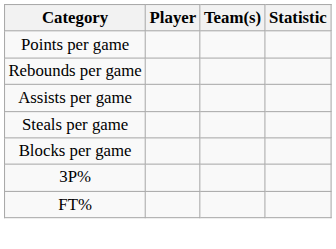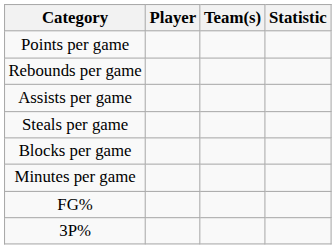 <table class="wikitable" style="text-align:center">
 <tr>
 <th>Category</th>
 <th>Player</th>
 <th>Team(s)</th>
 <th>Statistic</th>
 </tr>
 <tr>
 <td>Points per game</td>
 <td></td>
 <td></td>
 <td></td>
 </tr>
 <tr>
 <td>Rebounds per game</td>
 <td></td>
 <td></td>
 <td></td>
 </tr>
 <tr>
 <td>Assists per game</td>
 <td></td>
 <td></td>
 <td></td>
 </tr>
 <tr>
 <td>Steals per game</td>
 <td></td>
 <td></td>
 <td></td>
 </tr>
 <tr>
 <td>Blocks per game</td>
 <td></td>
 <td></td>
 <td></td>
 </tr>
 <tr>
+<td>Minutes per game</td>
+<td></td>
+<td></td>
+<td></td>
+</tr>
+<tr>
+<td>FG%</td>
+<td></td>
+<td></td>
+<td></td>
+</tr>
+<tr>
 <td>3P%</td>
 <td></td>
 <td></td>
 <td></td>
 </tr>
-<tr>
-<td>FT%</td>
-<td></td>
-<td></td>
-<td></td>
-</tr>
 </table>
